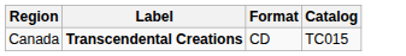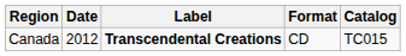 <table class="wikitable">
 <tr>
 <th>Region</th>
+<th>Date</th>
 <th>Label</th>
 <th>Format</th>
 <th>Catalog</th>
 </tr>
 <tr>
 <td>Canada</td>
+<td>2012</td>
 <td><strong>Transcendental Creations</strong></td>
 <td>CD</td>
 <td>TC015</td>
 </tr>
 </table>
